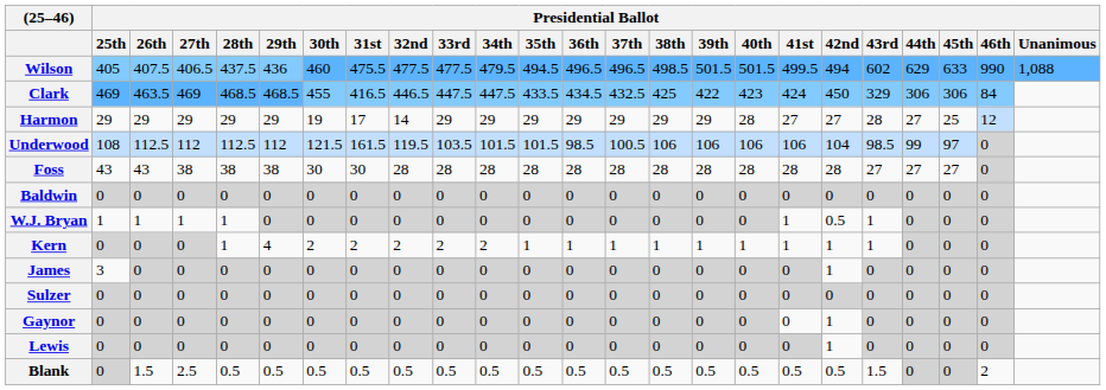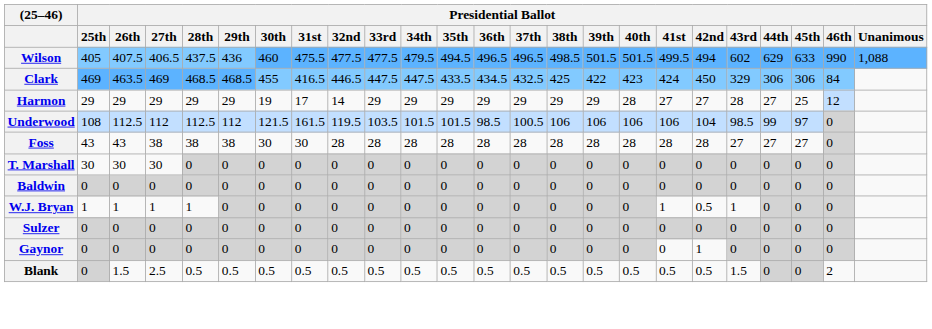 <table class="wikitable collapsible collapsed">
 <tr>
 <th>(25–46)</th>
 <th style="text-align:center" colspan="23"><strong>Presidential Ballot</strong></th>
 </tr>
 <tr>
 <th></th>
 <th>25th</th>
 <th>26th</th>
 <th>27th</th>
 <th>28th</th>
 <th>29th</th>
 <th>30th</th>
 <th>31st</th>
 <th>32nd</th>
 <th>33rd</th>
 <th>34th</th>
 <th>35th</th>
 <th>36th</th>
 <th>37th</th>
 <th>38th</th>
 <th>39th</th>
 <th>40th</th>
 <th>41st</th>
 <th>42nd</th>
 <th>43rd</th>
 <th>44th</th>
 <th>45th</th>
 <th>46th</th>
 <th>Unanimous</th>
 </tr>
 <tr>
 <th><a href='#'>Wilson</a></th>
 <td style="background:#82caff">405</td>
 <td style="background:#82caff">407.5</td>
 <td style="background:#82caff">406.5</td>
 <td style="background:#82caff">437.5</td>
 <td style="background:#82caff">436</td>
 <td style="background:#5cb3ff">460</td>
 <td style="background:#5cb3ff">475.5</td>
 <td style="background:#5cb3ff">477.5</td>
 <td style="background:#5cb3ff">477.5</td>
 <td style="background:#5cb3ff">479.5</td>
 <td style="background:#5cb3ff">494.5</td>
 <td style="background:#5cb3ff">496.5</td>
 <td style="background:#5cb3ff">496.5</td>
 <td style="background:#5cb3ff">498.5</td>
 <td style="background:#5cb3ff">501.5</td>
 <td style="background:#5cb3ff">501.5</td>
 <td style="background:#5cb3ff">499.5</td>
 <td style="background:#5cb3ff">494</td>
 <td style="background:#5cb3ff">602</td>
 <td style="background:#5cb3ff">629</td>
 <td style="background:#5cb3ff">633</td>
 <td style="background:#5cb3ff">990</td>
 <td style="background:#5cb3ff">1,088</td>
 </tr>
 <tr>
 <th><a href='#'>Clark</a></th>
 <td style="background:#5cb3ff">469</td>
 <td style="background:#5cb3ff">463.5</td>
 <td style="background:#5cb3ff">469</td>
 <td style="background:#5cb3ff">468.5</td>
 <td style="background:#5cb3ff">468.5</td>
 <td style="background:#82caff">455</td>
 <td style="background:#82caff">416.5</td>
 <td style="background:#82caff">446.5</td>
 <td style="background:#82caff">447.5</td>
 <td style="background:#82caff">447.5</td>
 <td style="background:#82caff">433.5</td>
 <td style="background:#82caff">434.5</td>
 <td style="background:#82caff">432.5</td>
 <td style="background:#82caff">425</td>
 <td style="background:#82caff">422</td>
 <td style="background:#82caff">423</td>
 <td style="background:#82caff">424</td>
 <td style="background:#82caff">450</td>
 <td style="background:#82caff">329</td>
 <td style="background:#82caff">306</td>
 <td style="background:#82caff">306</td>
 <td style="background:#82caff">84</td>
 <td></td>
 </tr>
 <tr>
 <th><a href='#'>Harmon</a></th>
 <td>29</td>
 <td>29</td>
 <td>29</td>
 <td>29</td>
 <td>29</td>
 <td>19</td>
 <td>17</td>
 <td>14</td>
 <td>29</td>
 <td>29</td>
 <td>29</td>
 <td>29</td>
 <td>29</td>
 <td>29</td>
 <td>29</td>
 <td>28</td>
 <td>27</td>
 <td>27</td>
 <td>28</td>
 <td>27</td>
 <td>25</td>
 <td style="background:#c2dfff">12</td>
 <td></td>
 </tr>
 <tr>
 <th><a href='#'>Underwood</a></th>
 <td style="background:#c2dfff">108</td>
 <td style="background:#c2dfff">112.5</td>
 <td style="background:#c2dfff">112</td>
 <td style="background:#c2dfff">112.5</td>
 <td style="background:#c2dfff">112</td>
 <td style="background:#c2dfff">121.5</td>
 <td style="background:#c2dfff">161.5</td>
 <td style="background:#c2dfff">119.5</td>
 <td style="background:#c2dfff">103.5</td>
 <td style="background:#c2dfff">101.5</td>
 <td style="background:#c2dfff">101.5</td>
 <td style="background:#c2dfff">98.5</td>
 <td style="background:#c2dfff">100.5</td>
 <td style="background:#c2dfff">106</td>
 <td style="background:#c2dfff">106</td>
 <td style="background:#c2dfff">106</td>
 <td style="background:#c2dfff">106</td>
 <td style="background:#c2dfff">104</td>
 <td style="background:#c2dfff">98.5</td>
 <td style="background:#c2dfff">99</td>
 <td style="background:#c2dfff">97</td>
 <td style="background:#d3d3d3">0</td>
 <td></td>
 </tr>
 <tr>
 <th><a href='#'>Foss</a></th>
 <td>43</td>
 <td>43</td>
 <td>38</td>
 <td>38</td>
 <td>38</td>
 <td>30</td>
 <td>30</td>
 <td>28</td>
 <td>28</td>
 <td>28</td>
 <td>28</td>
 <td>28</td>
 <td>28</td>
 <td>28</td>
 <td>28</td>
 <td>28</td>
 <td>28</td>
 <td>28</td>
 <td>27</td>
 <td>27</td>
 <td>27</td>
 <td style="background:#d3d3d3">0</td>
 <td></td>
 </tr>
 <tr>
+<th><a href='#'>T. Marshall</a></th>
+<td>30</td>
+<td>30</td>
+<td>30</td>
+<td style="background:#d3d3d3">0</td>
+<td style="background:#d3d3d3">0</td>
+<td style="background:#d3d3d3">0</td>
+<td style="background:#d3d3d3">0</td>
+<td style="background:#d3d3d3">0</td>
+<td style="background:#d3d3d3">0</td>
+<td style="background:#d3d3d3">0</td>
+<td style="background:#d3d3d3">0</td>
+<td style="background:#d3d3d3">0</td>
+<td style="background:#d3d3d3">0</td>
+<td style="background:#d3d3d3">0</td>
+<td style="background:#d3d3d3">0</td>
+<td style="background:#d3d3d3">0</td>
+<td style="background:#d3d3d3">0</td>
+<td style="background:#d3d3d3">0</td>
+<td style="background:#d3d3d3">0</td>
+<td style="background:#d3d3d3">0</td>
+<td style="background:#d3d3d3">0</td>
+<td style="background:#d3d3d3">0</td>
+<td></td>
+</tr>
+<tr>
 <th><a href='#'>Baldwin</a></th>
 <td style="background:#d3d3d3">0</td>
 <td style="background:#d3d3d3">0</td>
 <td style="background:#d3d3d3">0</td>
 <td style="background:#d3d3d3">0</td>
 <td style="background:#d3d3d3">0</td>
 <td style="background:#d3d3d3">0</td>
 <td style="background:#d3d3d3">0</td>
 <td style="background:#d3d3d3">0</td>
 <td style="background:#d3d3d3">0</td>
 <td style="background:#d3d3d3">0</td>
 <td style="background:#d3d3d3">0</td>
 <td style="background:#d3d3d3">0</td>
 <td style="background:#d3d3d3">0</td>
 <td style="background:#d3d3d3">0</td>
 <td style="background:#d3d3d3">0</td>
 <td style="background:#d3d3d3">0</td>
 <td style="background:#d3d3d3">0</td>
 <td style="background:#d3d3d3">0</td>
 <td style="background:#d3d3d3">0</td>
 <td style="background:#d3d3d3">0</td>
 <td style="background:#d3d3d3">0</td>
 <td style="background:#d3d3d3">0</td>
 <td></td>
 </tr>
 <tr>
 <th><a href='#'>W.J. Bryan</a></th>
 <td>1</td>
 <td>1</td>
 <td>1</td>
 <td>1</td>
 <td style="background:#d3d3d3">0</td>
 <td style="background:#d3d3d3">0</td>
 <td style="background:#d3d3d3">0</td>
 <td style="background:#d3d3d3">0</td>
 <td style="background:#d3d3d3">0</td>
 <td style="background:#d3d3d3">0</td>
 <td style="background:#d3d3d3">0</td>
 <td style="background:#d3d3d3">0</td>
 <td style="background:#d3d3d3">0</td>
 <td style="background:#d3d3d3">0</td>
 <td style="background:#d3d3d3">0</td>
 <td style="background:#d3d3d3">0</td>
 <td>1</td>
 <td>0.5</td>
 <td>1</td>
-<td style="background:#d3d3d3">0</td>
-<td style="background:#d3d3d3">0</td>
-<td style="background:#d3d3d3">0</td>
-<td></td>
-</tr>
-<tr>
-<th><a href='#'>Kern</a></th>
-<td style="background:#d3d3d3">0</td>
-<td style="background:#d3d3d3">0</td>
-<td style="background:#d3d3d3">0</td>
-<td>1</td>
-<td>4</td>
-<td>2</td>
-<td>2</td>
-<td>2</td>
-<td>2</td>
-<td>2</td>
-<td>1</td>
-<td>1</td>
-<td>1</td>
-<td>1</td>
-<td>1</td>
-<td>1</td>
-<td>1</td>
-<td>1</td>
-<td>1</td>
-<td style="background:#d3d3d3">0</td>
-<td style="background:#d3d3d3">0</td>
-<td style="background:#d3d3d3">0</td>
-<td></td>
-</tr>
-<tr>
-<th><a href='#'>James</a></th>
-<td>3</td>
-<td style="background:#d3d3d3">0</td>
-<td style="background:#d3d3d3">0</td>
-<td style="background:#d3d3d3">0</td>
-<td style="background:#d3d3d3">0</td>
-<td style="background:#d3d3d3">0</td>
-<td style="background:#d3d3d3">0</td>
-<td style="background:#d3d3d3">0</td>
-<td style="background:#d3d3d3">0</td>
-<td style="background:#d3d3d3">0</td>
-<td style="background:#d3d3d3">0</td>
-<td style="background:#d3d3d3">0</td>
-<td style="background:#d3d3d3">0</td>
-<td style="background:#d3d3d3">0</td>
-<td style="background:#d3d3d3">0</td>
-<td style="background:#d3d3d3">0</td>
-<td style="background:#d3d3d3">0</td>
-<td>1</td>
-<td style="background:#d3d3d3">0</td>
 <td style="background:#d3d3d3">0</td>
 <td style="background:#d3d3d3">0</td>
 <td style="background:#d3d3d3">0</td>
 <td></td>
 </tr>
 <tr>
 <th><a href='#'>Sulzer</a></th>
 <td style="background:#d3d3d3">0</td>
 <td style="background:#d3d3d3">0</td>
 <td style="background:#d3d3d3">0</td>
 <td style="background:#d3d3d3">0</td>
 <td style="background:#d3d3d3">0</td>
 <td style="background:#d3d3d3">0</td>
 <td style="background:#d3d3d3">0</td>
 <td style="background:#d3d3d3">0</td>
 <td style="background:#d3d3d3">0</td>
 <td style="background:#d3d3d3">0</td>
 <td style="background:#d3d3d3">0</td>
 <td style="background:#d3d3d3">0</td>
 <td style="background:#d3d3d3">0</td>
 <td style="background:#d3d3d3">0</td>
 <td style="background:#d3d3d3">0</td>
 <td style="background:#d3d3d3">0</td>
 <td style="background:#d3d3d3">0</td>
 <td style="background:#d3d3d3">0</td>
 <td style="background:#d3d3d3">0</td>
 <td style="background:#d3d3d3">0</td>
 <td style="background:#d3d3d3">0</td>
 <td style="background:#d3d3d3">0</td>
 <td></td>
 </tr>
 <tr>
 <th><a href='#'>Gaynor</a></th>
 <td style="background:#d3d3d3">0</td>
 <td style="background:#d3d3d3">0</td>
 <td style="background:#d3d3d3">0</td>
 <td style="background:#d3d3d3">0</td>
 <td style="background:#d3d3d3">0</td>
 <td style="background:#d3d3d3">0</td>
 <td style="background:#d3d3d3">0</td>
 <td style="background:#d3d3d3">0</td>
 <td style="background:#d3d3d3">0</td>
 <td style="background:#d3d3d3">0</td>
 <td style="background:#d3d3d3">0</td>
 <td style="background:#d3d3d3">0</td>
 <td style="background:#d3d3d3">0</td>
 <td style="background:#d3d3d3">0</td>
 <td style="background:#d3d3d3">0</td>
 <td style="background:#d3d3d3">0</td>
 <td>0</td>
 <td>1</td>
 <td style="background:#d3d3d3">0</td>
 <td style="background:#d3d3d3">0</td>
 <td style="background:#d3d3d3">0</td>
 <td style="background:#d3d3d3">0</td>
 <td></td>
 </tr>
 <tr>
-<th><a href='#'>Lewis</a></th>
-<td style="background:#d3d3d3">0</td>
-<td style="background:#d3d3d3">0</td>
-<td style="background:#d3d3d3">0</td>
-<td style="background:#d3d3d3">0</td>
-<td style="background:#d3d3d3">0</td>
-<td style="background:#d3d3d3">0</td>
-<td style="background:#d3d3d3">0</td>
-<td style="background:#d3d3d3">0</td>
-<td style="background:#d3d3d3">0</td>
-<td style="background:#d3d3d3">0</td>
-<td style="background:#d3d3d3">0</td>
-<td style="background:#d3d3d3">0</td>
-<td style="background:#d3d3d3">0</td>
-<td style="background:#d3d3d3">0</td>
-<td style="background:#d3d3d3">0</td>
-<td style="background:#d3d3d3">0</td>
-<td style="background:#d3d3d3">0</td>
-<td>1</td>
-<td style="background:#d3d3d3">0</td>
-<td style="background:#d3d3d3">0</td>
-<td style="background:#d3d3d3">0</td>
-<td style="background:#d3d3d3">0</td>
-<td></td>
-</tr>
-<tr>
 <th>Blank</th>
 <td style="background:#d3d3d3">0</td>
 <td>1.5</td>
 <td>2.5</td>
 <td>0.5</td>
 <td>0.5</td>
 <td>0.5</td>
 <td>0.5</td>
 <td>0.5</td>
 <td>0.5</td>
 <td>0.5</td>
 <td>0.5</td>
 <td>0.5</td>
 <td>0.5</td>
 <td>0.5</td>
 <td>0.5</td>
 <td>0.5</td>
 <td>0.5</td>
 <td>0.5</td>
 <td>1.5</td>
 <td style="background:#d3d3d3">0</td>
 <td style="background:#d3d3d3">0</td>
 <td>2</td>
 <td></td>
 </tr>
 </table>
